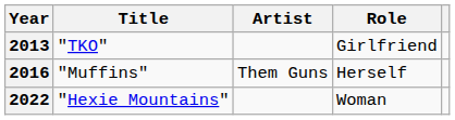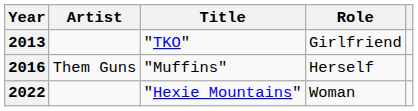 <table class="wikitable sortable plainrowheaders">
 <tr>
 <th>Year</th>
+<th>Artist</th>
 <th>Title</th>
-<th>Artist</th>
 <th>Role</th>
 <th class="unsortable"></th>
 </tr>
 <tr>
 <th scope="row">2013</th>
+<td></td>
 <td>"<a href='#'>TKO</a>"</td>
-<td></td>
 <td>Girlfriend</td>
 <td style="text-align:center;"></td>
 </tr>
 <tr>
 <th scope="row">2016</th>
+<td>Them Guns</td>
 <td>"Muffins"</td>
-<td>Them Guns</td>
 <td>Herself</td>
 <td></td>
 </tr>
 <tr>
 <th scope="row">2022</th>
+<td></td>
 <td>"<a href='#'>Hexie Mountains</a>"</td>
-<td></td>
 <td>Woman</td>
 <td style="text-align:center;"></td>
 </tr>
 </table>
